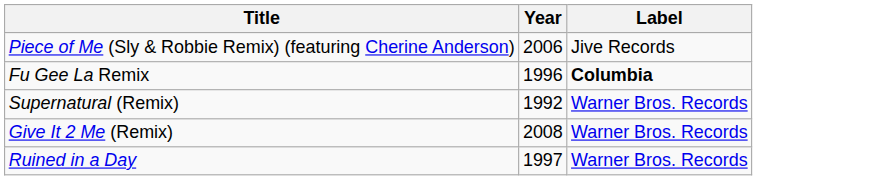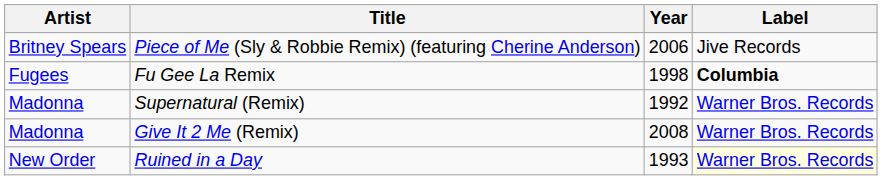 <table class="wikitable sortable">
 <tr>
+<th>Artist</th>
 <th>Title</th>
 <th>Year</th>
 <th>Label</th>
 </tr>
 <tr>
+<td><a href='#'>Britney Spears</a></td>
 <td><em><a href='#'>Piece of Me</a></em> (Sly & Robbie Remix) (featuring <a href='#'>Cherine Anderson</a>)</td>
 <td>2006</td>
 <td>Jive Records</td>
 </tr>
 <tr>
+<td><a href='#'>Fugees</a></td>
 <td><em>Fu Gee La</em> Remix</td>
-<td>1996</td>
+<td>1998</td>
 <td><strong>Columbia</strong></td>
 </tr>
 <tr>
+<td><a href='#'>Madonna</a></td>
 <td><em>Supernatural</em> (Remix)</td>
 <td>1992</td>
 <td><a href='#'>Warner Bros. Records</a></td>
 </tr>
 <tr>
+<td><a href='#'>Madonna</a></td>
 <td><em><a href='#'>Give It 2 Me</a></em> (Remix)</td>
 <td>2008</td>
 <td><a href='#'>Warner Bros. Records</a></td>
 </tr>
 <tr>
+<td><a href='#'>New Order</a></td>
 <td><em><a href='#'>Ruined in a Day</a></em></td>
-<td>1997</td>
-<td><a href='#'>Warner Bros. Records</a></td>
+<td>1993</td>
+<td style="background: lightyellow;"><a href='#'>Warner Bros. Records</a></td>
 </tr>
 </table>
